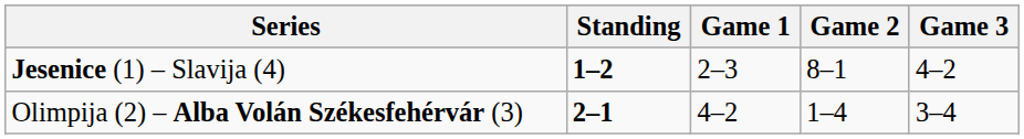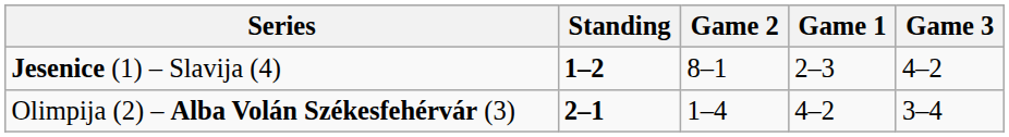 <table class="wikitable" width="600px">
 <tr style="background-color:#c0c0c0;">
 <th>Series</th>
 <th>Standing</th>
+<th>Game 2</th>
 <th>Game 1</th>
-<th>Game 2</th>
 <th>Game 3</th>
 </tr>
 <tr>
 <td><strong>Jesenice</strong> (1) – Slavija (4)</td>
 <td><strong>1–2</strong></td>
+<td>8–1</td>
 <td>2–3</td>
-<td>8–1</td>
 <td>4–2</td>
 </tr>
 <tr>
 <td>Olimpija (2) – <strong>Alba Volán Székesfehérvár</strong> (3)</td>
 <td><strong>2–1</strong></td>
+<td>1–4</td>
 <td>4–2</td>
-<td>1–4</td>
 <td>3–4</td>
 </tr>
 </table>
